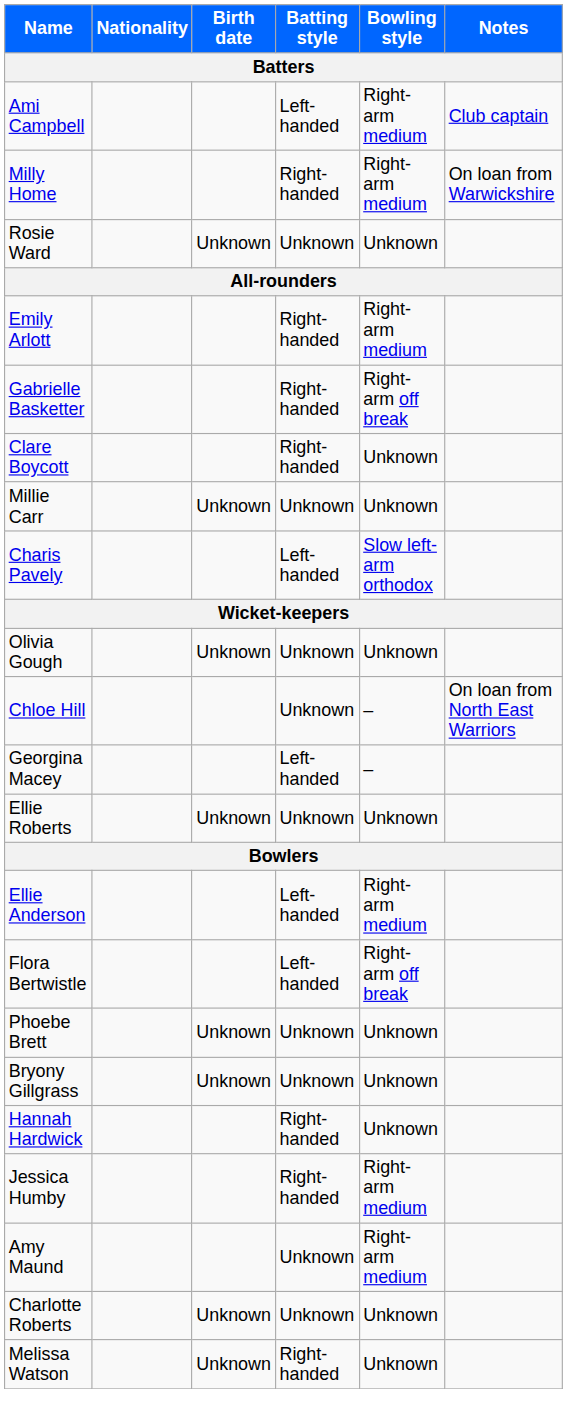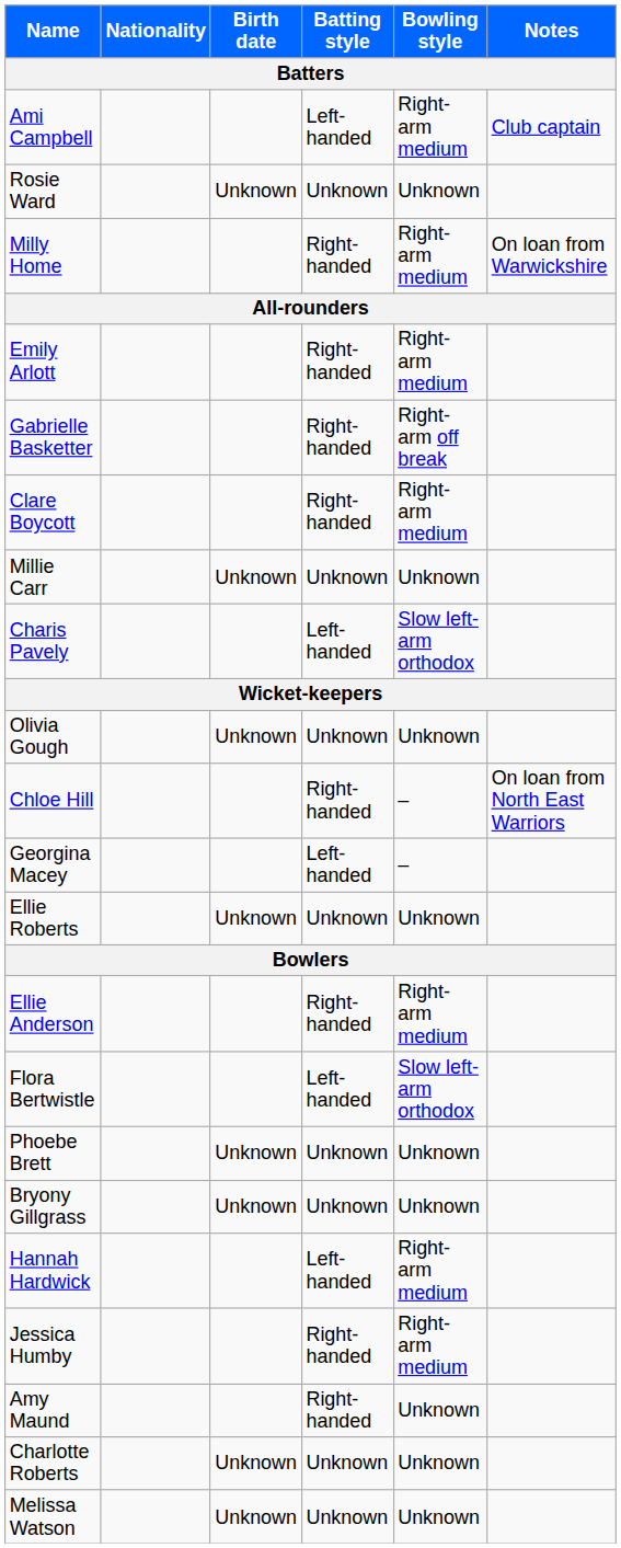 <table class="wikitable"  style="width:80%;">
 <tr>
 <th style="background:#06F; color:white">Name</th>
 <th style="background:#06F; color:white">Nationality</th>
 <th style="background:#06F; color:white">Birth date</th>
 <th style="background:#06F; color:white">Batting style</th>
 <th style="background:#06F; color:white">Bowling style</th>
 <th style="background:#06F; color:white">Notes</th>
 </tr>
 <tr>
 <th colspan="6">Batters</th>
 </tr>
 <tr>
 <td><a href='#'>Ami Campbell</a></td>
 <td style="text-align:center"></td>
 <td></td>
 <td>Left-handed</td>
 <td>Right-arm <a href='#'>medium</a></td>
 <td><a href='#'>Club captain</a></td>
 </tr>
 <tr>
+<td>Rosie Ward</td>
+<td style="text-align:center"></td>
+<td>Unknown</td>
+<td>Unknown</td>
+<td>Unknown</td>
+<td></td>
+</tr>
+<tr>
 <td><a href='#'>Milly Home</a></td>
 <td style="text-align:center"></td>
 <td></td>
 <td>Right-handed</td>
 <td>Right-arm <a href='#'>medium</a></td>
 <td>On loan from <a href='#'>Warwickshire</a></td>
-</tr>
-<tr>
-<td>Rosie Ward</td>
-<td style="text-align:center"></td>
-<td>Unknown</td>
-<td>Unknown</td>
-<td>Unknown</td>
-<td></td>
 </tr>
 <tr>
 <th colspan="6">All-rounders</th>
 </tr>
 <tr>
 <td><a href='#'>Emily Arlott</a></td>
 <td style="text-align:center"></td>
 <td></td>
 <td>Right-handed</td>
 <td>Right-arm <a href='#'>medium</a></td>
 <td></td>
 </tr>
 <tr>
 <td><a href='#'>Gabrielle Basketter</a></td>
 <td style="text-align:center"></td>
 <td></td>
 <td>Right-handed</td>
 <td>Right-arm <a href='#'>off break</a></td>
 <td></td>
 </tr>
 <tr>
 <td><a href='#'>Clare Boycott</a></td>
 <td style="text-align:center"></td>
 <td></td>
 <td>Right-handed</td>
-<td>Unknown</td>
+<td>Right-arm <a href='#'>medium</a></td>
 <td></td>
 </tr>
 <tr>
 <td>Millie Carr</td>
 <td style="text-align:center"></td>
 <td>Unknown</td>
 <td>Unknown</td>
 <td>Unknown</td>
 <td></td>
 </tr>
 <tr>
 <td><a href='#'>Charis Pavely</a> </td>
 <td style="text-align:center"></td>
 <td></td>
 <td>Left-handed</td>
 <td><a href='#'>Slow left-arm orthodox</a></td>
 <td></td>
 </tr>
 <tr>
 <th colspan="6">Wicket-keepers</th>
 </tr>
 <tr>
 <td>Olivia Gough</td>
 <td style="text-align:center"></td>
 <td>Unknown</td>
 <td>Unknown</td>
 <td>Unknown</td>
 <td></td>
 </tr>
 <tr>
 <td><a href='#'>Chloe Hill</a></td>
 <td style="text-align:center"></td>
 <td></td>
-<td>Unknown</td>
+<td>Right-handed</td>
 <td>–</td>
 <td>On loan from <a href='#'>North East Warriors</a></td>
 </tr>
 <tr>
 <td>Georgina Macey</td>
 <td style="text-align:center"></td>
 <td></td>
 <td>Left-handed</td>
 <td>–</td>
 <td></td>
 </tr>
 <tr>
 <td>Ellie Roberts</td>
 <td style="text-align:center"></td>
 <td>Unknown</td>
 <td>Unknown</td>
 <td>Unknown</td>
 <td></td>
 </tr>
 <tr>
 <th colspan="6">Bowlers</th>
 </tr>
 <tr>
 <td><a href='#'>Ellie Anderson</a></td>
 <td style="text-align:center"></td>
 <td></td>
-<td>Left-handed</td>
+<td>Right-handed</td>
 <td>Right-arm <a href='#'>medium</a></td>
 <td></td>
 </tr>
 <tr>
 <td>Flora Bertwistle</td>
 <td style="text-align:center"></td>
 <td></td>
 <td>Left-handed</td>
-<td>Right-arm <a href='#'>off break</a></td>
+<td><a href='#'>Slow left-arm orthodox</a></td>
 <td></td>
 </tr>
 <tr>
 <td>Phoebe Brett</td>
 <td style="text-align:center"></td>
 <td>Unknown</td>
 <td>Unknown</td>
 <td>Unknown</td>
 <td></td>
 </tr>
 <tr>
 <td>Bryony Gillgrass</td>
 <td style="text-align:center"></td>
 <td>Unknown</td>
 <td>Unknown</td>
 <td>Unknown</td>
 <td></td>
 </tr>
 <tr>
 <td><a href='#'>Hannah Hardwick</a></td>
 <td style="text-align:center"></td>
 <td></td>
-<td>Right-handed</td>
-<td>Unknown</td>
+<td>Left-handed</td>
+<td>Right-arm <a href='#'>medium</a></td>
 <td></td>
 </tr>
 <tr>
 <td>Jessica Humby</td>
 <td style="text-align:center"></td>
 <td></td>
 <td>Right-handed</td>
 <td>Right-arm <a href='#'>medium</a></td>
 <td></td>
 </tr>
 <tr>
 <td>Amy Maund</td>
 <td style="text-align:center"></td>
 <td></td>
+<td>Right-handed</td>
 <td>Unknown</td>
-<td>Right-arm <a href='#'>medium</a></td>
 <td></td>
 </tr>
 <tr>
 <td>Charlotte Roberts</td>
 <td style="text-align:center"></td>
 <td>Unknown</td>
 <td>Unknown</td>
 <td>Unknown</td>
 <td></td>
 </tr>
 <tr>
 <td>Melissa Watson</td>
 <td style="text-align:center"></td>
 <td>Unknown</td>
-<td>Right-handed</td>
+<td>Unknown</td>
 <td>Unknown</td>
 <td></td>
 </tr>
 </table>
